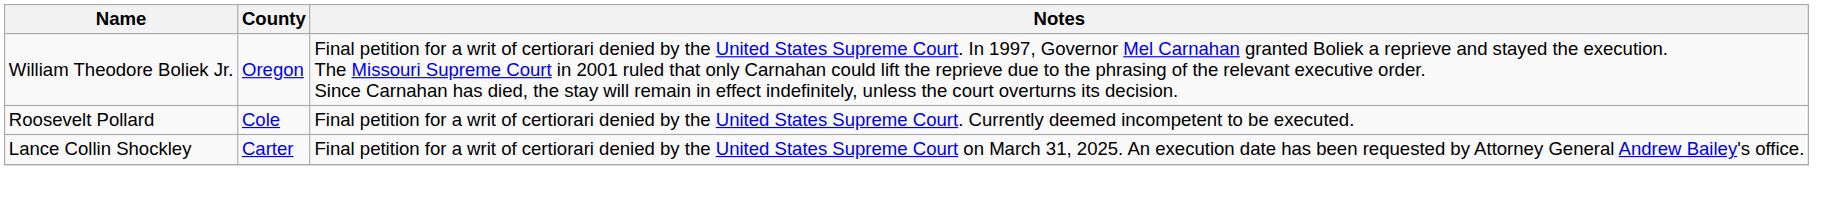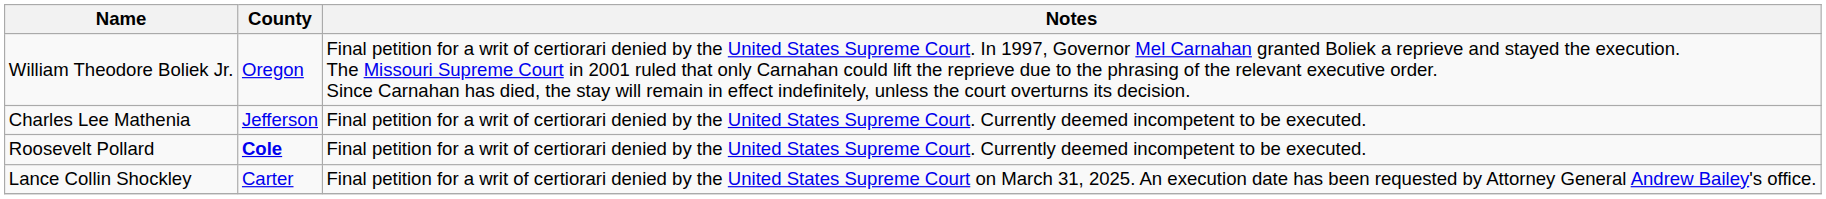 <table class="wikitable sortable">
 <tr>
 <th>Name</th>
 <th>County</th>
 <th>Notes</th>
 </tr>
 <tr>
 <td>William Theodore Boliek Jr.</td>
 <td><a href='#'>Oregon</a></td>
 <td>Final petition for a writ of certiorari denied by the <a href='#'>United States Supreme Court</a>. In 1997, Governor <a href='#'>Mel Carnahan</a> granted Boliek a reprieve and stayed the execution.<br>The <a href='#'>Missouri Supreme Court</a> in 2001 ruled that only Carnahan could lift the reprieve due to the phrasing of the relevant executive order.<br> Since Carnahan has died, the stay will remain in effect indefinitely, unless the court overturns its decision.</td>
 </tr>
 <tr>
+<td>Charles Lee Mathenia</td>
+<td><a href='#'>Jefferson</a></td>
+<td>Final petition for a writ of certiorari denied by the <a href='#'>United States Supreme Court</a>. Currently deemed incompetent to be executed.</td>
+</tr>
+<tr>
 <td>Roosevelt Pollard</td>
-<td><a href='#'>Cole</a></td>
+<td><strong><a href='#'>Cole</a></strong></td>
 <td>Final petition for a writ of certiorari denied by the <a href='#'>United States Supreme Court</a>. Currently deemed incompetent to be executed.</td>
 </tr>
 <tr>
 <td>Lance Collin Shockley</td>
 <td><a href='#'>Carter</a></td>
 <td>Final petition for a writ of certiorari denied by the <a href='#'>United States Supreme Court</a> on March 31, 2025. An execution date has been requested by Attorney General <a href='#'>Andrew Bailey</a>'s office.</td>
 </tr>
 <tr>
 </tr>
 </table>
